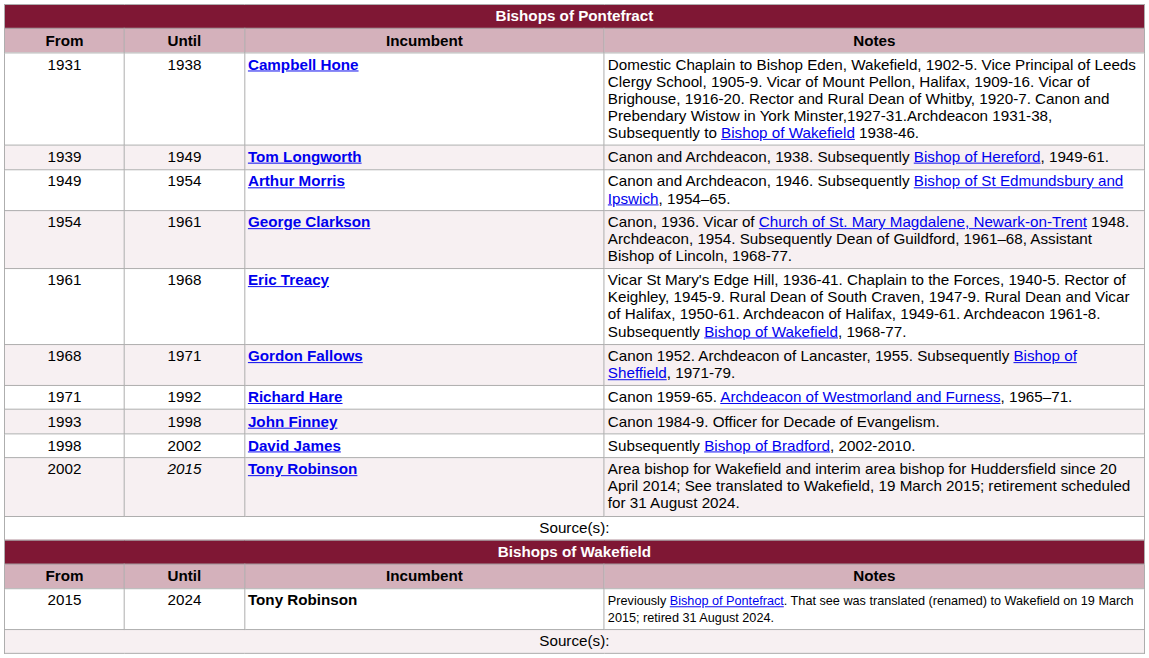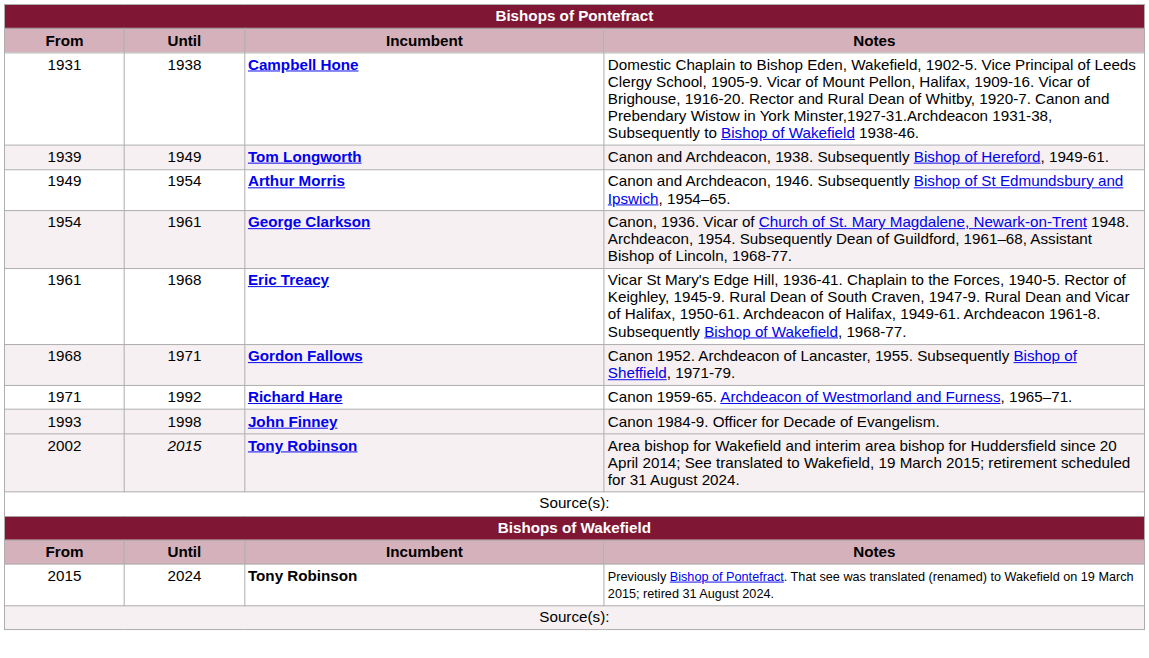 <table class="wikitable" style="width:95%;">
 <tr>
 <th colspan="4" style="background:#7f1734; color:white;">Bishops of Pontefract</th>
 </tr>
 <tr valign=top>
 <th style="background:#d4b1bb; width:10%;">From</th>
 <th style="background:#d4b1bb; width:10%;">Until</th>
 <th style="background:#d4b1bb; width:30%;">Incumbent</th>
 <th style="background:#d4b1bb; width:45%;">Notes</th>
 </tr>
 <tr style="vertical-align:top; background:white;">
 <td style="text-align:center;">1931</td>
 <td style="text-align:center;">1938</td>
 <td> <strong><a href='#'>Campbell Hone</a></strong></td>
 <td>Domestic Chaplain to Bishop Eden, Wakefield, 1902-5. Vice Principal of Leeds Clergy School, 1905-9. Vicar of Mount Pellon, Halifax, 1909-16. Vicar of Brighouse, 1916-20. Rector and Rural Dean of Whitby, 1920-7. Canon and Prebendary Wistow in York Minster,1927-31.Archdeacon 1931-38, Subsequently to <a href='#'>Bishop of Wakefield</a> 1938-46.</td>
 </tr>
 <tr style="vertical-align:top; background:#f7f0f2;">
 <td style="text-align:center;">1939</td>
 <td style="text-align:center;">1949</td>
 <td> <strong><a href='#'>Tom Longworth</a></strong></td>
 <td>Canon and Archdeacon, 1938. Subsequently <a href='#'>Bishop of Hereford</a>, 1949-61.</td>
 </tr>
 <tr style="vertical-align:top; background:white;">
 <td style="text-align:center;">1949</td>
 <td style="text-align:center;">1954</td>
 <td> <strong><a href='#'>Arthur Morris</a></strong></td>
 <td>Canon and Archdeacon, 1946. Subsequently <a href='#'>Bishop of St Edmundsbury and Ipswich</a>, 1954–65.</td>
 </tr>
 <tr style="vertical-align:top; background:#f7f0f2;">
 <td style="text-align:center;">1954</td>
 <td style="text-align:center;">1961</td>
 <td> <strong><a href='#'>George Clarkson</a></strong></td>
 <td>Canon, 1936. Vicar of <a href='#'>Church of St. Mary Magdalene, Newark-on-Trent</a> 1948. Archdeacon, 1954. Subsequently Dean of Guildford, 1961–68, Assistant Bishop of Lincoln, 1968-77.</td>
 </tr>
 <tr style="vertical-align:top; background:white;">
 <td style="text-align:center;">1961</td>
 <td style="text-align:center;">1968</td>
 <td> <strong><a href='#'>Eric Treacy</a></strong></td>
 <td>Vicar St Mary's Edge Hill, 1936-41. Chaplain to the Forces, 1940-5. Rector of Keighley, 1945-9. Rural Dean of South Craven, 1947-9. Rural Dean and Vicar of Halifax, 1950-61. Archdeacon of Halifax, 1949-61. Archdeacon 1961-8. Subsequently <a href='#'>Bishop of Wakefield</a>, 1968-77.</td>
 </tr>
 <tr style="vertical-align:top; background:#f7f0f2;">
 <td style="text-align:center;">1968</td>
 <td style="text-align:center;">1971</td>
 <td> <strong><a href='#'>Gordon Fallows</a></strong></td>
 <td>Canon 1952. Archdeacon of Lancaster, 1955. Subsequently <a href='#'>Bishop of Sheffield</a>, 1971-79.</td>
 </tr>
 <tr style="vertical-align:top; background:white;">
 <td style="text-align:center;">1971</td>
 <td style="text-align:center;">1992</td>
 <td> <strong><a href='#'>Richard Hare</a></strong></td>
 <td>Canon 1959-65. <a href='#'>Archdeacon of Westmorland and Furness</a>, 1965–71.</td>
 </tr>
 <tr style="vertical-align:top; background:#f7f0f2;">
 <td style="text-align:center;">1993</td>
 <td style="text-align:center;">1998</td>
 <td> <strong><a href='#'>John Finney</a></strong></td>
 <td>Canon 1984-9. Officer for Decade of Evangelism.</td>
 </tr>
-<tr style="vertical-align:top; background:white;">
-<td style="text-align:center;">1998</td>
-<td style="text-align:center;">2002</td>
-<td> <strong><a href='#'>David James</a></strong></td>
-<td>Subsequently <a href='#'>Bishop of Bradford</a>, 2002-2010.</td>
-</tr>
 <tr style="vertical-align:top; background:#f7f0f2;">
 <td style="text-align:center;">2002</td>
 <td style="text-align:center;"><em>2015</em></td>
 <td> <strong><a href='#'>Tony Robinson</a></strong></td>
 <td>Area bishop for Wakefield and interim area bishop for Huddersfield since 20 April 2014; See translated to Wakefield, 19 March 2015; retirement scheduled for 31 August 2024.</td>
 </tr>
 <tr style="vertical-align:top; background:white;">
 <td style="text-align:center;" colspan="4">Source(s):</td>
 </tr>
 <tr>
 <th colspan="4" style="background:#7f1734; color:white;">Bishops of Wakefield</th>
 </tr>
 <tr>
 <th style="background:#d4b1bb; width:10%;">From</th>
 <th style="background:#d4b1bb; width:10%;">Until</th>
 <th style="background:#d4b1bb; width:30%;">Incumbent</th>
 <th style="background:#d4b1bb; width:45%;">Notes</th>
 </tr>
 <tr style="vertical-align:top; background:white;">
 <td align=center>2015</td>
 <td align=center>2024</td>
 <td> <strong>Tony Robinson</strong></td>
 <td><small>Previously <a href='#'>Bishop of Pontefract</a>. That see was translated (renamed) to Wakefield on 19 March 2015; retired 31 August 2024.</small></td>
 </tr>
 <tr style="vertical-align:top; background:#f7f0f2;">
 <td style="text-align:center;" colspan="4">Source(s):</td>
 </tr>
 </table>
